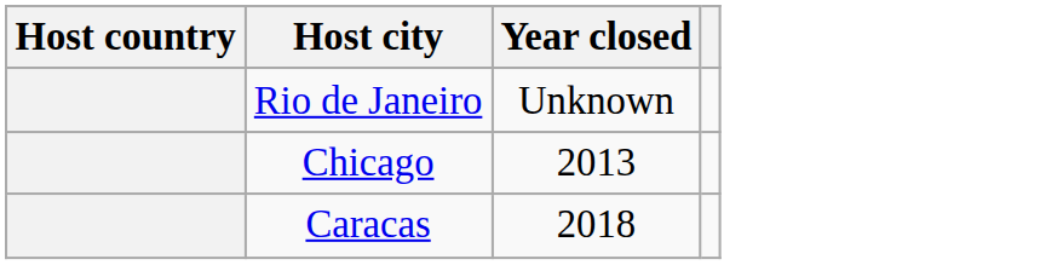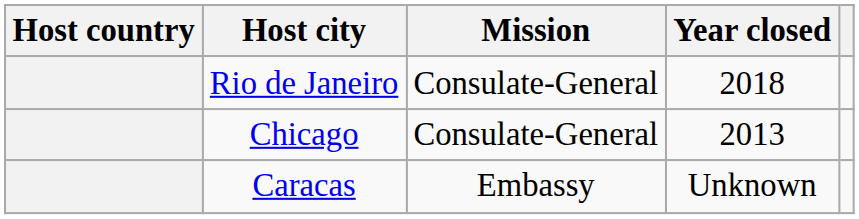 <table class="wikitable plainrowheaders" style="text-align:center;">
 <tr>
 <th scope="col">Host country</th>
 <th scope="col">Host city</th>
+<th scope="col">Mission</th>
 <th scope="col">Year closed</th>
 <th scope="col"></th>
 </tr>
 <tr>
 <th scope="row"></th>
 <td><a href='#'>Rio de Janeiro</a></td>
-<td>Unknown</td>
+<td>Consulate-General</td>
+<td>2018</td>
 <td></td>
 </tr>
 <tr>
 <th scope="row"></th>
 <td><a href='#'>Chicago</a></td>
+<td>Consulate-General</td>
 <td>2013</td>
 <td></td>
 </tr>
 <tr>
 <th scope="row"></th>
 <td><a href='#'>Caracas</a></td>
-<td>2018</td>
+<td>Embassy</td>
+<td>Unknown</td>
 <td></td>
 </tr>
 </table>
